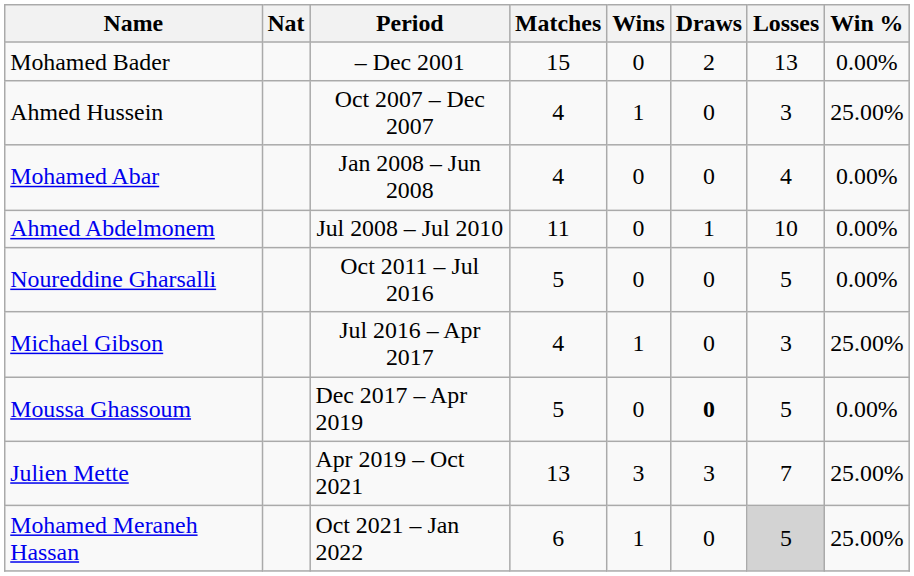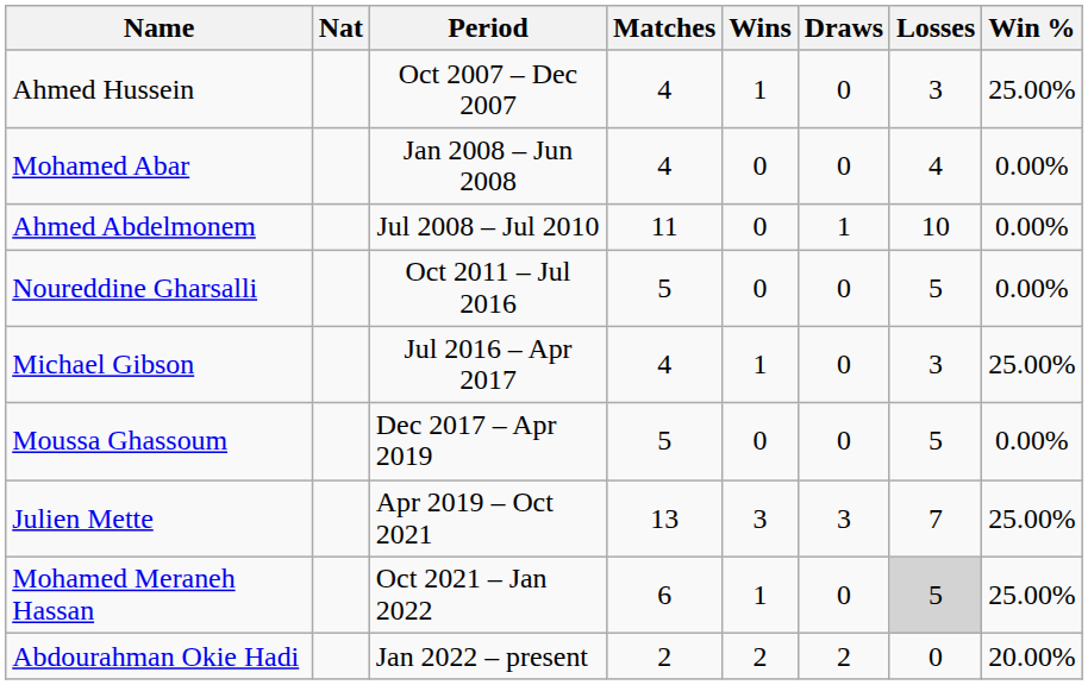 <table class="wikitable">
 <tr>
 <th>Name</th>
 <th>Nat</th>
 <th>Period</th>
 <th>Matches</th>
 <th>Wins</th>
 <th>Draws</th>
 <th>Losses</th>
 <th>Win %</th>
-</tr>
-<tr>
-<td>Mohamed Bader</td>
-<td align="center"></td>
-<td align="center"> – Dec 2001</td>
-<td align="center">15</td>
-<td align="center">0</td>
-<td align="center">2</td>
-<td align="center">13</td>
-<td align="center">0.00%</td>
 </tr>
 <tr>
 <td>Ahmed Hussein</td>
 <td align="center"></td>
 <td align="center">Oct 2007 – Dec 2007</td>
 <td align="center">4</td>
 <td align="center">1</td>
 <td align="center">0</td>
 <td align="center">3</td>
 <td align="center">25.00%</td>
 </tr>
 <tr>
 <td><a href='#'>Mohamed Abar</a></td>
 <td align="center"></td>
 <td align="center">Jan 2008 – Jun 2008</td>
 <td align="center">4</td>
 <td align="center">0</td>
 <td align="center">0</td>
 <td align="center">4</td>
 <td align="center">0.00%</td>
 </tr>
 <tr>
 <td><a href='#'>Ahmed Abdelmonem</a></td>
 <td align="center"></td>
 <td align="center">Jul 2008 – Jul 2010</td>
 <td align="center">11</td>
 <td align="center">0</td>
 <td align="center">1</td>
 <td align="center">10</td>
 <td align="center">0.00%</td>
 </tr>
 <tr>
 <td><a href='#'>Noureddine Gharsalli</a></td>
 <td align="center"></td>
 <td align="center">Oct 2011 – Jul 2016</td>
 <td align="center">5</td>
 <td align="center">0</td>
 <td align="center">0</td>
 <td align="center">5</td>
 <td align="center">0.00%</td>
 </tr>
 <tr>
 <td><a href='#'>Michael Gibson</a></td>
 <td align="center"></td>
 <td align="center">Jul 2016 – Apr 2017</td>
 <td align="center">4</td>
 <td align="center">1</td>
 <td align="center">0</td>
 <td align="center">3</td>
 <td align="center">25.00%</td>
 </tr>
 <tr>
 <td><a href='#'>Moussa Ghassoum</a></td>
 <td align="center"></td>
 <td>Dec 2017 – Apr 2019</td>
 <td align="center">5</td>
 <td align="center">0</td>
-<td align="center"><strong>0</strong></td>
+<td align="center">0</td>
 <td align="center">5</td>
 <td align="center">0.00%</td>
 </tr>
 <tr>
 <td><a href='#'>Julien Mette</a></td>
 <td align="center"></td>
 <td>Apr 2019 – Oct 2021</td>
 <td align="center">13</td>
 <td align="center">3</td>
 <td align="center">3</td>
 <td align="center">7</td>
 <td align="center">25.00%</td>
 </tr>
 <tr>
 <td><a href='#'>Mohamed Meraneh Hassan</a></td>
 <td align="center"></td>
 <td>Oct 2021 – Jan 2022</td>
 <td align="center">6</td>
 <td align="center">1</td>
 <td align="center">0</td>
 <td align="center" style="background: lightgrey;">5</td>
 <td align="center">25.00%</td>
 </tr>
+<tr>
+<td><a href='#'>Abdourahman Okie Hadi</a></td>
+<td align="center"></td>
+<td>Jan 2022 – present</td>
+<td align="center">2</td>
+<td align="center">2</td>
+<td align="center">2</td>
+<td align="center">0</td>
+<td align="center">20.00%</td>
+</tr>
 </table>
